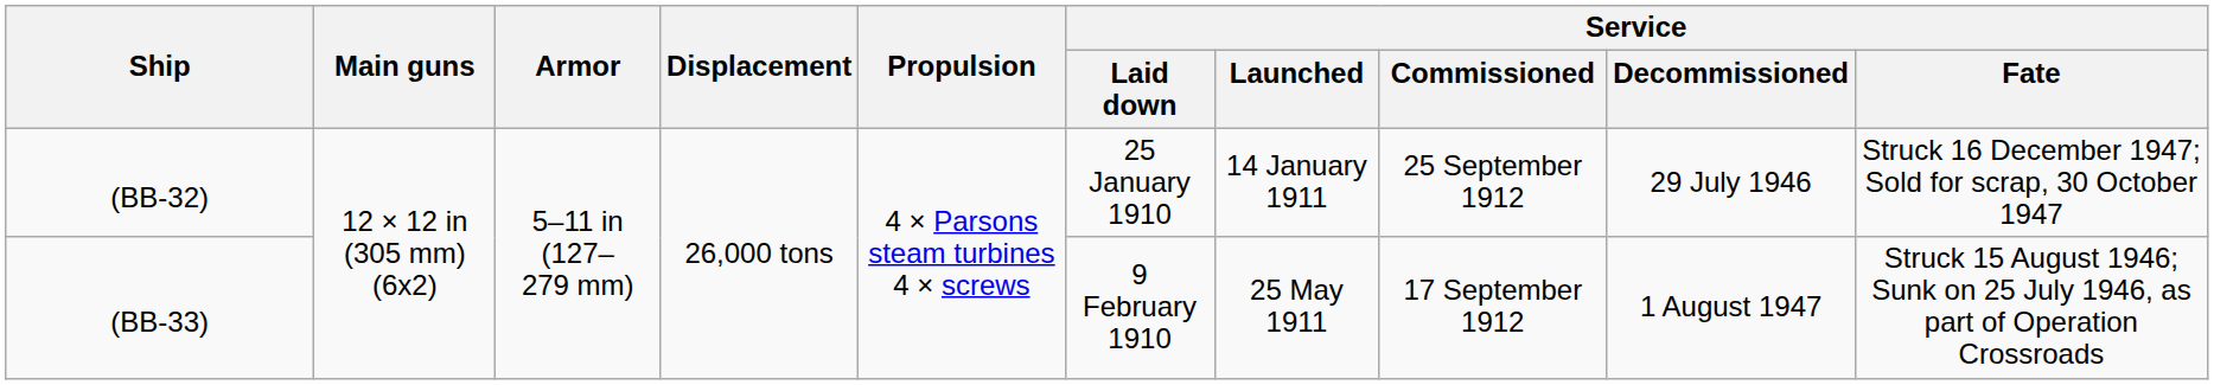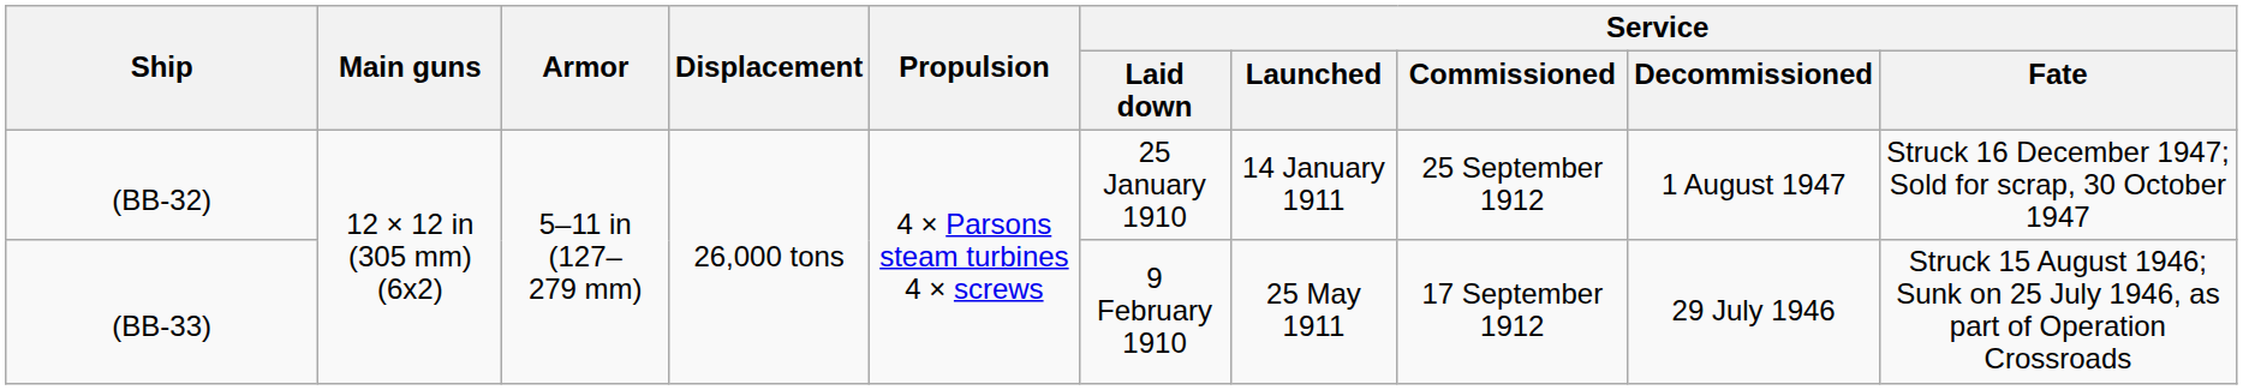 <table class="wikitable" style="width:98%;">
 <tr valign="center">
 <th scope="col" rowspan="2" style="text-align:center; width:14%;">Ship</th>
 <th scope="col" style="text-align:center;" rowspan="2">Main guns</th>
 <th scope="col" style="text-align:center;" rowspan="2">Armor</th>
 <th scope="col" style="text-align:center;" rowspan="2">Displacement</th>
 <th scope="col" style="text-align:center;" rowspan="2">Propulsion</th>
 <th scope="col" style="text-align:center;" colspan="5">Service</th>
 </tr>
 <tr valign="top">
 <th scope="col" style="text-align:center;">Laid down</th>
 <th scope="col" style="text-align:center;">Launched</th>
 <th scope="col" style="text-align:center;">Commissioned</th>
 <th scope="col" style="text-align:center;">Decommissioned</th>
 <th scope="col" style="text-align:center;">Fate</th>
 </tr>
 <tr>
 <td style="text-align:center"><br>(BB-32)</td>
 <td style="text-align:center;" rowspan="5">12 × 12 in (305 mm) (6x2)</td>
 <td style="text-align:center;" rowspan="5">5–11 in (127–279 mm)</td>
 <td style="text-align:center;" rowspan="5">26,000 tons</td>
 <td style="text-align:center;" rowspan="5">4 × <a href='#'>Parsons</a> <a href='#'>steam turbines</a><br>4 × <a href='#'>screws</a></td>
 <td style="text-align:center">25 January 1910</td>
 <td style="text-align:center">14 January 1911</td>
 <td style="text-align:center">25 September 1912</td>
-<td style="text-align:center">29 July 1946</td>
+<td style="text-align:center">1 August 1947</td>
 <td style="text-align:center">Struck 16 December 1947; Sold for scrap, 30 October 1947</td>
 </tr>
 <tr>
 <td style="text-align:center"><br>(BB-33)</td>
 <td style="text-align:center">9 February 1910</td>
 <td style="text-align:center">25 May 1911</td>
 <td style="text-align:center">17 September 1912</td>
-<td style="text-align:center">1 August 1947</td>
+<td style="text-align:center">29 July 1946</td>
 <td style="text-align:center">Struck 15 August 1946; Sunk on 25 July 1946, as part of Operation Crossroads</td>
 </tr>
 </table>
